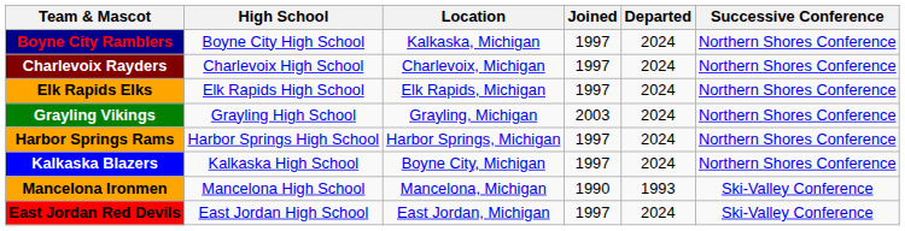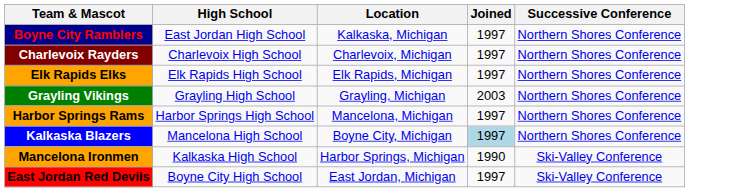 <table class="wikitable sortable" style="text-align: center;">
 <tr>
 <th>Team & Mascot</th>
 <th>High School</th>
 <th>Location</th>
 <th>Joined</th>
-<th>Departed</th>
 <th>Successive Conference</th>
 </tr>
 <tr>
 <th align=center style="background:darkblue;color:red">Boyne City Ramblers</th>
-<td><a href='#'>Boyne City High School</a></td>
+<td><a href='#'>East Jordan High School</a></td>
 <td><a href='#'>Kalkaska, Michigan</a></td>
 <td>1997</td>
-<td>2024</td>
 <td><a href='#'>Northern Shores Conference</a></td>
 </tr>
 <tr>
 <th align=center style="background:maroon;color:white">Charlevoix Rayders</th>
 <td><a href='#'>Charlevoix High School</a></td>
 <td><a href='#'>Charlevoix, Michigan</a></td>
 <td>1997</td>
-<td>2024</td>
 <td><a href='#'>Northern Shores Conference</a></td>
 </tr>
 <tr>
 <th align=center style="background:orange;color:black">Elk Rapids Elks</th>
 <td><a href='#'>Elk Rapids High School</a></td>
 <td><a href='#'>Elk Rapids, Michigan</a></td>
 <td>1997</td>
-<td>2024</td>
 <td><a href='#'>Northern Shores Conference</a></td>
 </tr>
 <tr>
 <th align=center style="background:green;color:white">Grayling Vikings</th>
 <td><a href='#'>Grayling High School</a></td>
 <td><a href='#'>Grayling, Michigan</a></td>
 <td>2003</td>
-<td>2024</td>
 <td><a href='#'>Northern Shores Conference</a></td>
 </tr>
 <tr>
 <th align=center style="background:orange;color:black">Harbor Springs Rams</th>
 <td><a href='#'>Harbor Springs High School</a></td>
-<td><a href='#'>Harbor Springs, Michigan</a></td>
+<td><a href='#'>Mancelona, Michigan</a></td>
 <td>1997</td>
-<td>2024</td>
 <td><a href='#'>Northern Shores Conference</a></td>
 </tr>
 <tr>
 <th align=center style="background:blue;color:white">Kalkaska Blazers</th>
-<td><a href='#'>Kalkaska High School</a></td>
+<td><a href='#'>Mancelona High School</a></td>
 <td><a href='#'>Boyne City, Michigan</a></td>
-<td>1997</td>
-<td>2024</td>
+<td style="background: lightblue;">1997</td>
 <td><a href='#'>Northern Shores Conference</a></td>
 </tr>
 <tr>
 <th align=center style="background:orange;color:black">Mancelona Ironmen</th>
-<td><a href='#'>Mancelona High School</a></td>
-<td><a href='#'>Mancelona, Michigan</a></td>
+<td><a href='#'>Kalkaska High School</a></td>
+<td><a href='#'>Harbor Springs, Michigan</a></td>
 <td>1990</td>
-<td>1993</td>
 <td><a href='#'>Ski-Valley Conference</a></td>
 </tr>
 <tr>
 <th align=center style="background:red;color:black">East Jordan Red Devils</th>
-<td><a href='#'>East Jordan High School</a></td>
+<td><a href='#'>Boyne City High School</a></td>
 <td><a href='#'>East Jordan, Michigan</a></td>
 <td>1997</td>
-<td>2024</td>
 <td><a href='#'>Ski-Valley Conference</a></td>
 </tr>
 </table>
